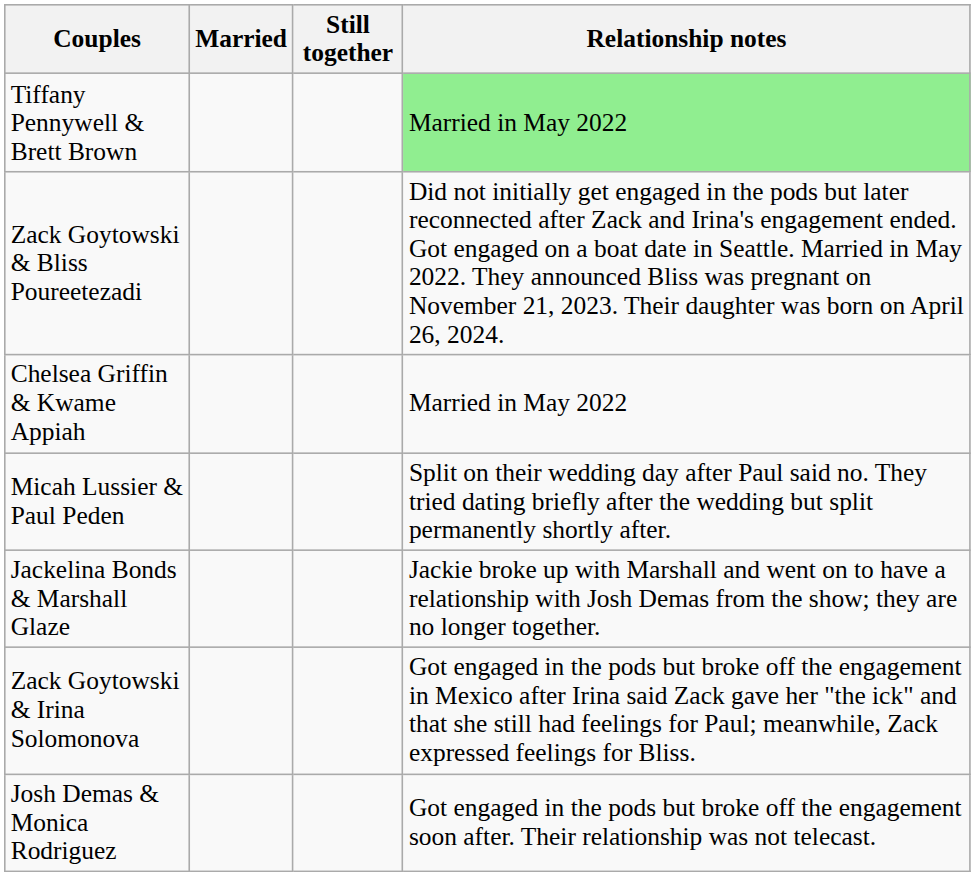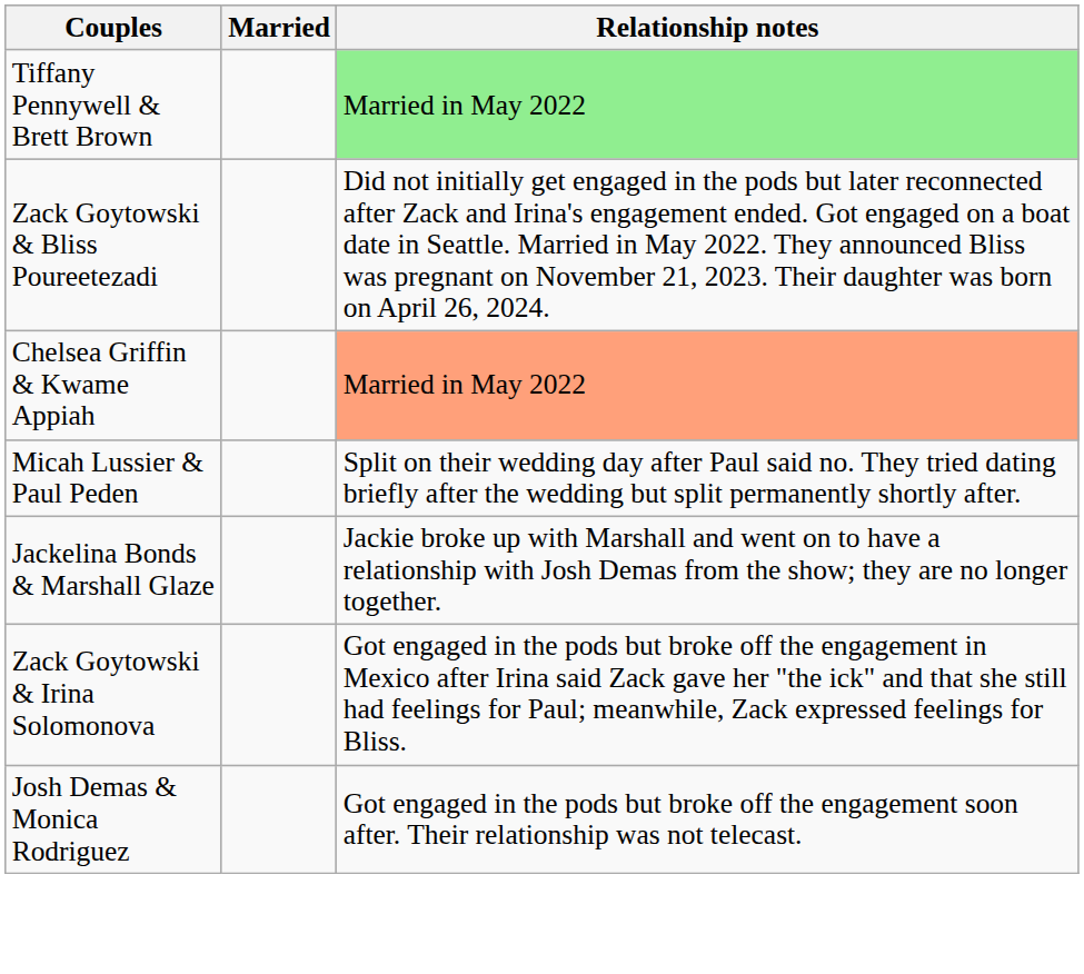 <table class="wikitable plainrowheaders" style="text-align: left;">
 <tr>
 <th scope="col">Couples</th>
 <th scope="col">Married</th>
-<th scope="col">Still together</th>
 <th scope="col">Relationship notes</th>
 </tr>
 <tr>
 <td>Tiffany Pennywell & Brett Brown</td>
-<td></td>
 <td></td>
 <td style="background: lightgreen;">Married in May 2022</td>
 </tr>
 <tr>
 <td>Zack Goytowski & Bliss Poureetezadi</td>
 <td></td>
-<td></td>
 <td>Did not initially get engaged in the pods but later reconnected after Zack and Irina's engagement ended. Got engaged on a boat date in Seattle. Married in May 2022. They announced Bliss was pregnant on November 21, 2023. Their daughter was born on April 26, 2024.</td>
 </tr>
 <tr>
 <td>Chelsea Griffin & Kwame Appiah</td>
 <td></td>
-<td></td>
-<td>Married in May 2022</td>
+<td style="background: lightsalmon;">Married in May 2022</td>
 </tr>
 <tr>
 <td>Micah Lussier & Paul Peden</td>
-<td></td>
 <td></td>
 <td>Split on their wedding day after Paul said no. They tried dating briefly after the wedding but split permanently shortly after.</td>
 </tr>
 <tr>
 <td>Jackelina Bonds & Marshall Glaze</td>
 <td></td>
-<td></td>
 <td>Jackie broke up with Marshall and went on to have a relationship with Josh Demas from the show; they are no longer together.</td>
 </tr>
 <tr>
 <td>Zack Goytowski & Irina Solomonova</td>
-<td></td>
 <td></td>
 <td>Got engaged in the pods but broke off the engagement in Mexico after Irina said Zack gave her "the ick" and that she still had feelings for Paul; meanwhile, Zack expressed feelings for Bliss.</td>
 </tr>
 <tr>
 <td>Josh Demas & Monica Rodriguez</td>
 <td></td>
-<td></td>
 <td>Got engaged in the pods but broke off the engagement soon after. Their relationship was not telecast.</td>
 </tr>
 </table>
